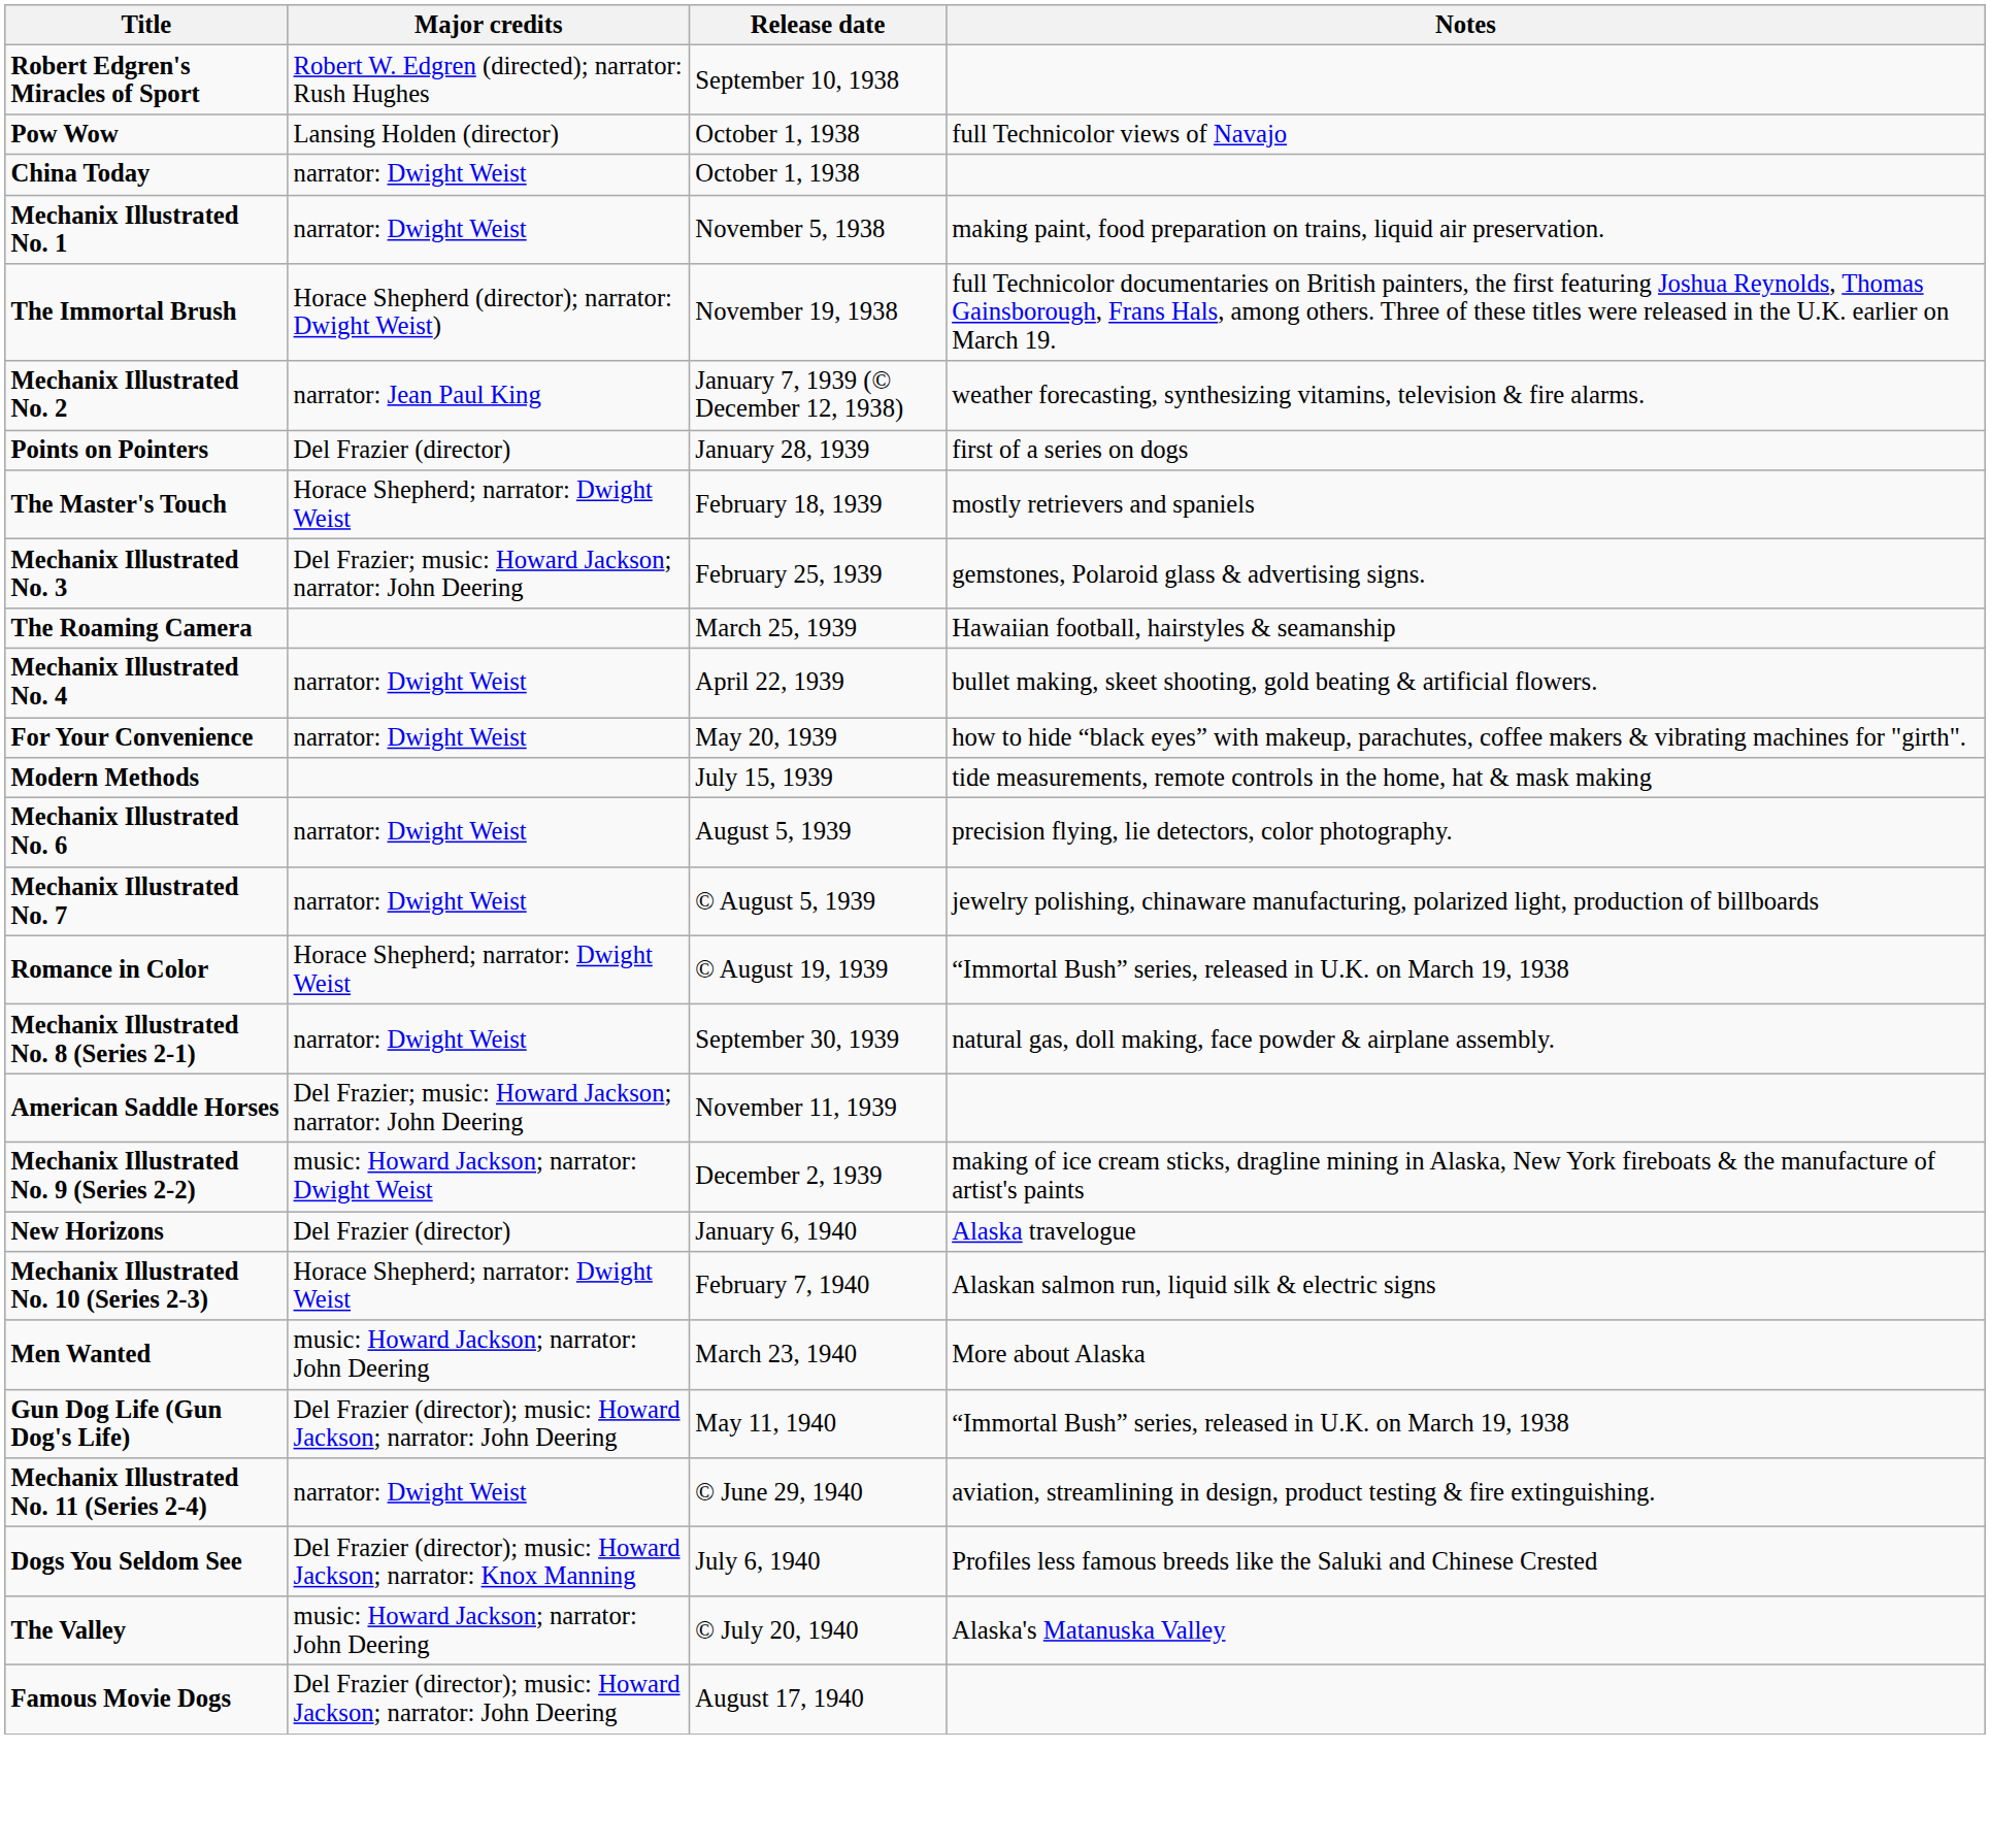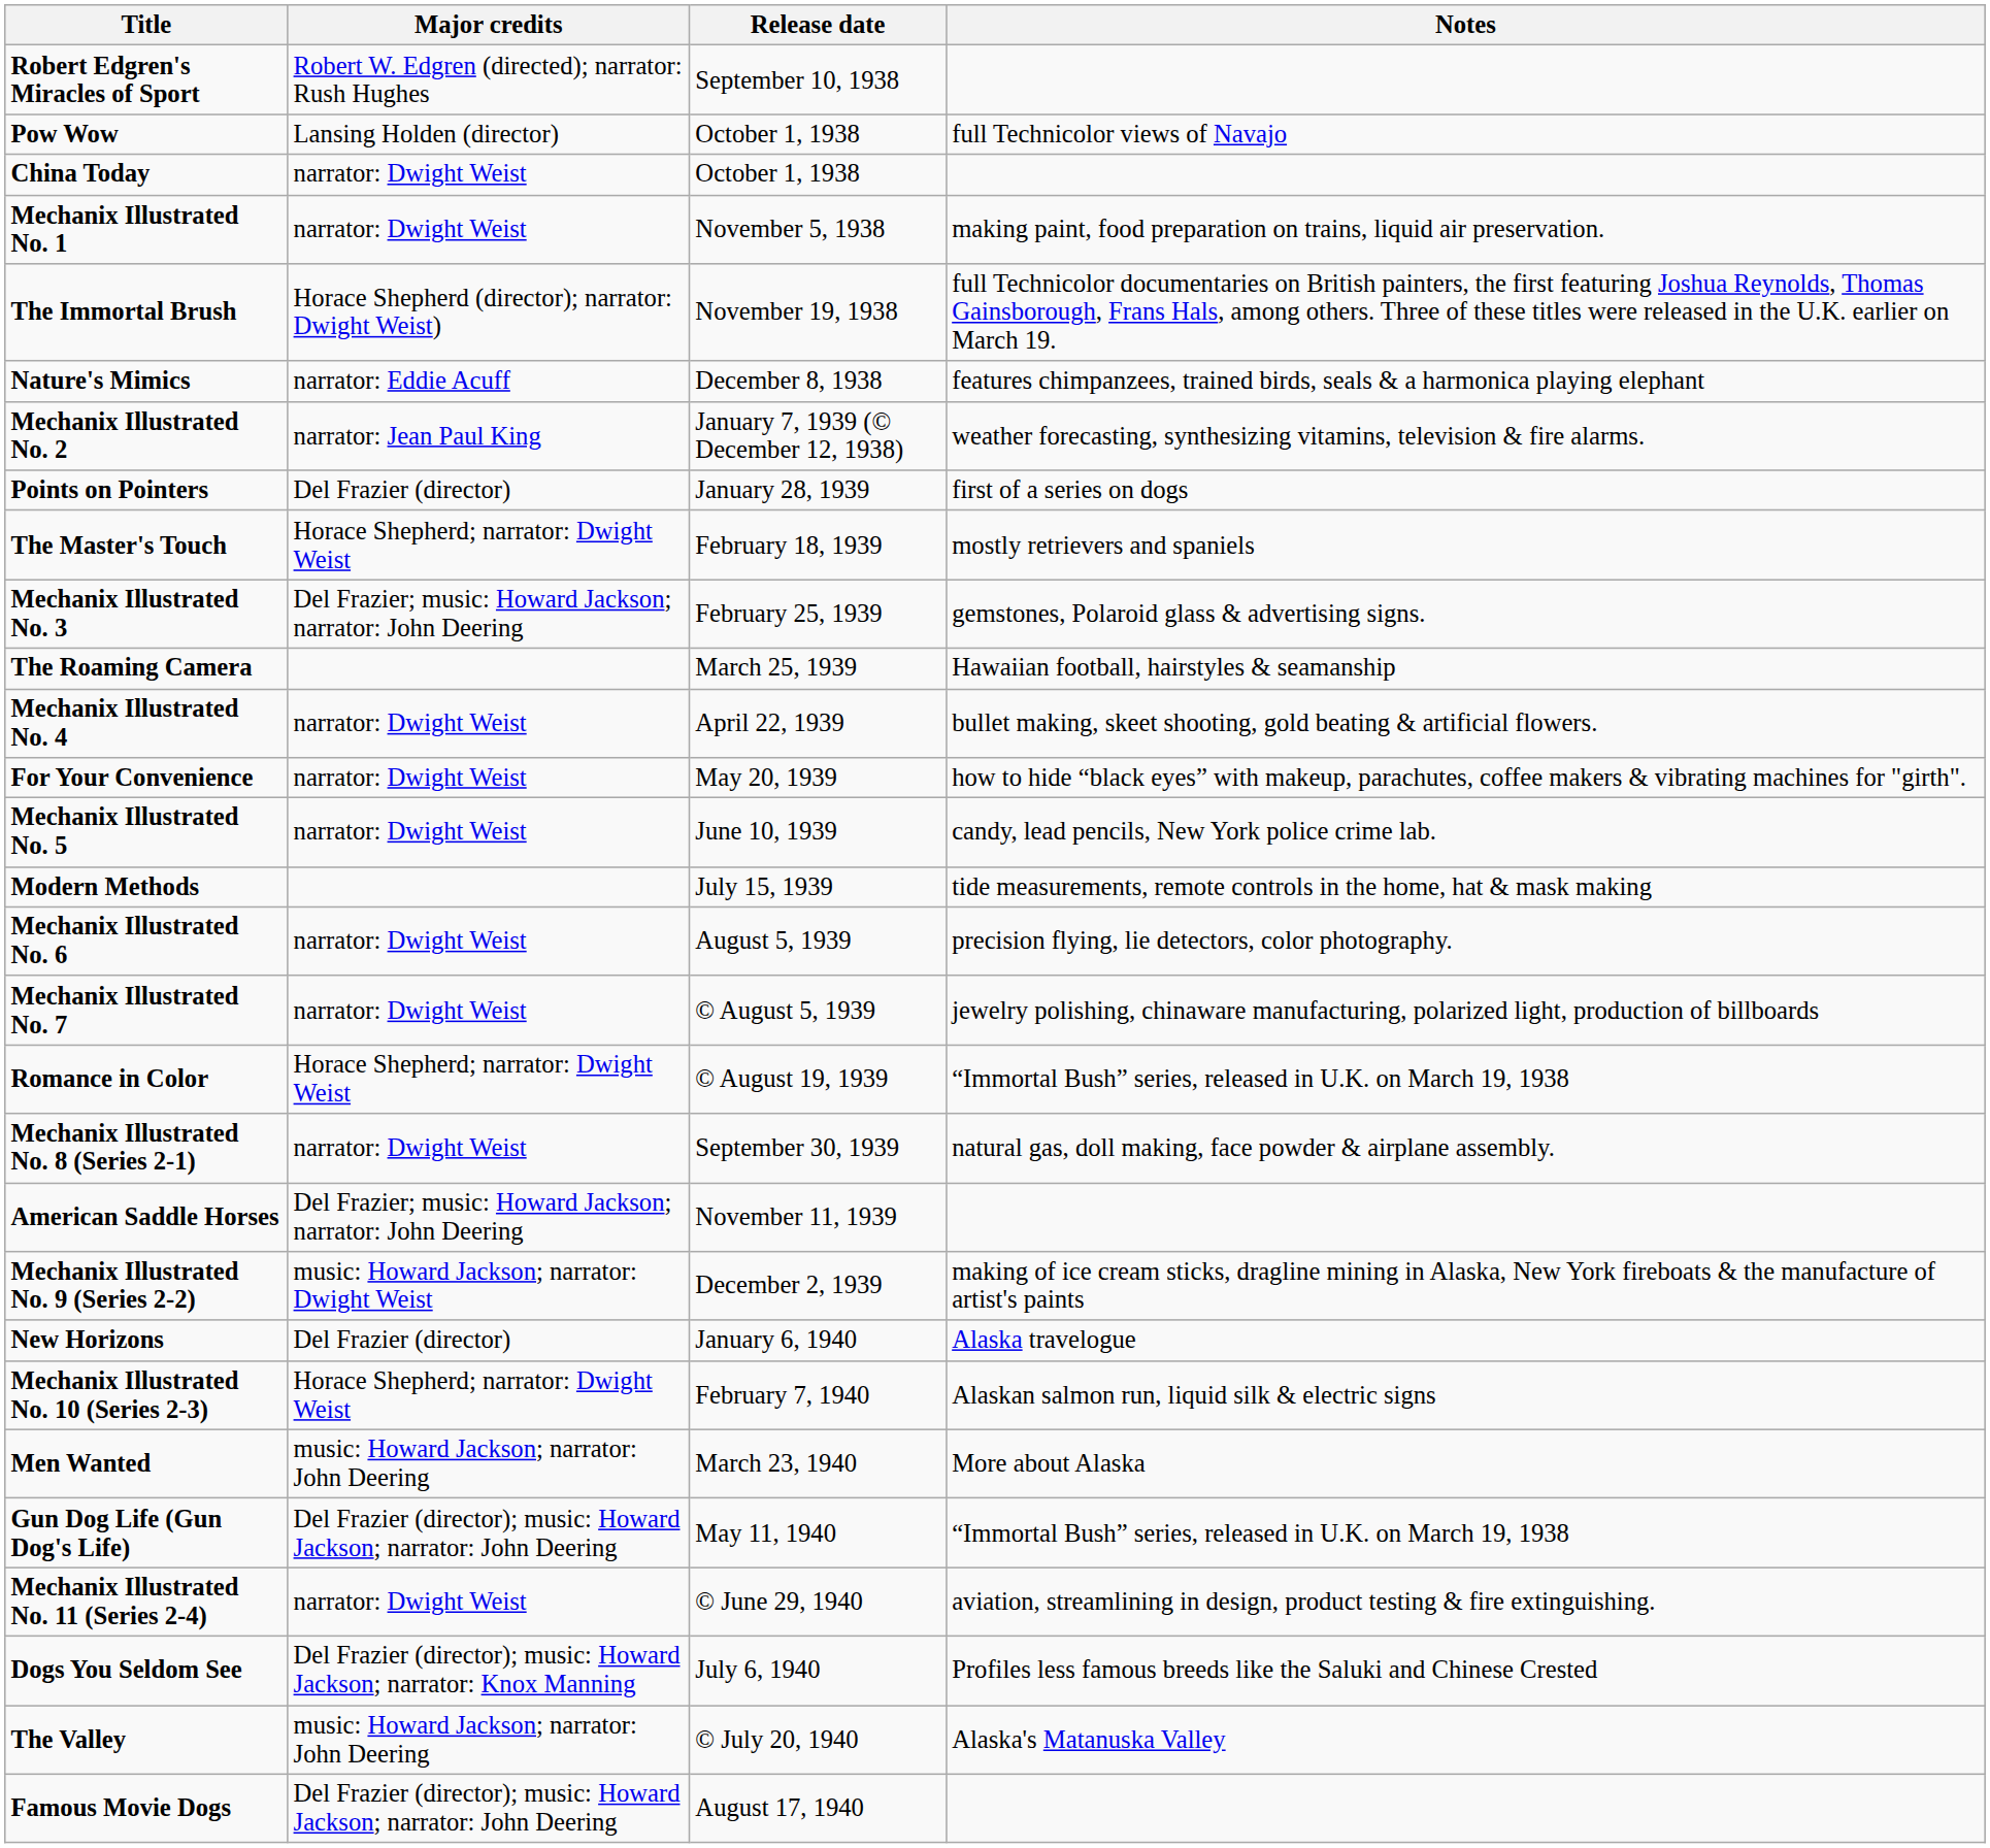 <table class="wikitable sortable" border="1">
 <tr>
 <th>Title</th>
 <th>Major credits</th>
 <th>Release date</th>
 <th>Notes</th>
 </tr>
 <tr>
 <td><strong>Robert Edgren's Miracles of Sport</strong></td>
 <td><a href='#'>Robert W. Edgren</a> (directed); narrator: Rush Hughes</td>
 <td>September 10, 1938</td>
 </tr>
 <tr>
 <td><strong>Pow Wow</strong></td>
 <td>Lansing Holden (director)</td>
 <td>October 1, 1938</td>
 <td>full Technicolor views of <a href='#'>Navajo</a></td>
 </tr>
 <tr>
 <td><strong>China Today</strong></td>
 <td>narrator: <a href='#'>Dwight Weist</a></td>
 <td>October 1, 1938</td>
 </tr>
 <tr>
 <td><strong>Mechanix Illustrated No. 1</strong></td>
 <td>narrator: <a href='#'>Dwight Weist</a></td>
 <td>November 5, 1938</td>
 <td>making paint, food preparation on trains, liquid air preservation.</td>
 </tr>
 <tr>
 <td><strong>The Immortal Brush</strong></td>
 <td>Horace Shepherd (director); narrator: <a href='#'>Dwight Weist</a>)</td>
 <td>November 19, 1938</td>
 <td>full Technicolor documentaries on British painters, the first featuring <a href='#'>Joshua Reynolds</a>, <a href='#'>Thomas Gainsborough</a>, <a href='#'>Frans Hals</a>, among others. Three of these titles were released in the U.K. earlier on March 19.</td>
+</tr>
+<tr>
+<td><strong>Nature's Mimics</strong></td>
+<td>narrator: <a href='#'>Eddie Acuff</a></td>
+<td>December 8, 1938</td>
+<td>features chimpanzees, trained birds, seals & a harmonica playing elephant</td>
 </tr>
 <tr>
 <td><strong>Mechanix Illustrated No. 2</strong></td>
 <td>narrator: <a href='#'>Jean Paul King</a></td>
 <td>January 7, 1939 (© December 12, 1938)</td>
 <td>weather forecasting, synthesizing vitamins, television & fire alarms.</td>
 </tr>
 <tr>
 <td><strong>Points on Pointers</strong></td>
 <td>Del Frazier (director)</td>
 <td>January 28, 1939</td>
 <td>first of a series on dogs</td>
 </tr>
 <tr>
 <td><strong>The Master's Touch</strong></td>
 <td>Horace Shepherd; narrator: <a href='#'>Dwight Weist</a></td>
 <td>February 18, 1939</td>
 <td>mostly retrievers and spaniels</td>
 </tr>
 <tr>
 <td><strong>Mechanix Illustrated No. 3</strong></td>
 <td>Del Frazier; music: <a href='#'>Howard Jackson</a>; narrator: John Deering</td>
 <td>February 25, 1939</td>
 <td>gemstones, Polaroid glass & advertising signs.</td>
 </tr>
 <tr>
 <td><strong>The Roaming Camera</strong></td>
 <td></td>
 <td>March 25, 1939</td>
 <td>Hawaiian football, hairstyles & seamanship</td>
 </tr>
 <tr>
 <td><strong>Mechanix Illustrated No. 4</strong></td>
 <td>narrator: <a href='#'>Dwight Weist</a></td>
 <td>April 22, 1939</td>
 <td>bullet making, skeet shooting, gold beating & artificial flowers.</td>
 </tr>
 <tr>
 <td><strong>For Your Convenience</strong></td>
 <td>narrator: <a href='#'>Dwight Weist</a></td>
 <td>May 20, 1939</td>
 <td>how to hide “black eyes” with makeup, parachutes, coffee makers & vibrating machines for "girth".</td>
+</tr>
+<tr>
+<td><strong>Mechanix Illustrated No. 5</strong></td>
+<td>narrator: <a href='#'>Dwight Weist</a></td>
+<td>June 10, 1939</td>
+<td>candy, lead pencils, New York police crime lab.</td>
 </tr>
 <tr>
 <td><strong>Modern Methods</strong></td>
 <td></td>
 <td>July 15, 1939</td>
 <td>tide measurements, remote controls in the home, hat & mask making</td>
 </tr>
 <tr>
 <td><strong>Mechanix Illustrated No. 6</strong></td>
 <td>narrator: <a href='#'>Dwight Weist</a></td>
 <td>August 5, 1939</td>
 <td>precision flying, lie detectors, color photography.</td>
 </tr>
 <tr>
 <td><strong>Mechanix Illustrated No. 7</strong></td>
 <td>narrator: <a href='#'>Dwight Weist</a></td>
 <td>© August 5, 1939</td>
 <td>jewelry polishing, chinaware manufacturing, polarized light, production of billboards</td>
 </tr>
 <tr>
 <td><strong>Romance in Color</strong></td>
 <td>Horace Shepherd; narrator: <a href='#'>Dwight Weist</a></td>
 <td>© August 19, 1939</td>
 <td>“Immortal Bush” series, released in U.K. on March 19, 1938</td>
 </tr>
 <tr>
 <td><strong>Mechanix Illustrated No. 8 (Series 2-1) </strong></td>
 <td>narrator: <a href='#'>Dwight Weist</a></td>
 <td>September 30, 1939</td>
 <td>natural gas, doll making, face powder & airplane assembly.</td>
 </tr>
 <tr>
 <td><strong>American Saddle Horses</strong></td>
 <td>Del Frazier; music: <a href='#'>Howard Jackson</a>; narrator: John Deering</td>
 <td>November 11, 1939</td>
 </tr>
 <tr>
 <td><strong>Mechanix Illustrated No. 9 (Series 2-2)</strong></td>
 <td>music: <a href='#'>Howard Jackson</a>; narrator: <a href='#'>Dwight Weist</a></td>
 <td>December 2, 1939</td>
 <td>making of ice cream sticks, dragline mining in Alaska, New York fireboats & the manufacture of artist's paints</td>
 </tr>
 <tr>
 <td><strong>New Horizons</strong></td>
 <td>Del Frazier (director)</td>
 <td>January 6, 1940</td>
 <td><a href='#'>Alaska</a> travelogue</td>
 </tr>
 <tr>
 <td><strong>Mechanix Illustrated No. 10 (Series 2-3)</strong></td>
 <td>Horace Shepherd; narrator: <a href='#'>Dwight Weist</a></td>
 <td>February 7, 1940</td>
 <td>Alaskan salmon run, liquid silk & electric signs</td>
 </tr>
 <tr>
 <td><strong>Men Wanted</strong></td>
 <td>music: <a href='#'>Howard Jackson</a>; narrator: John Deering</td>
 <td>March 23, 1940</td>
 <td>More about Alaska</td>
 </tr>
 <tr>
 <td><strong>Gun Dog Life (Gun Dog's Life)</strong></td>
 <td>Del Frazier (director); music: <a href='#'>Howard Jackson</a>; narrator: John Deering</td>
 <td>May 11, 1940</td>
 <td>“Immortal Bush” series, released in U.K. on March 19, 1938</td>
 </tr>
 <tr>
 <td><strong>Mechanix Illustrated No. 11 (Series 2-4)</strong></td>
 <td>narrator: <a href='#'>Dwight Weist</a></td>
 <td>© June 29, 1940</td>
 <td>aviation, streamlining in design, product testing & fire extinguishing.</td>
 </tr>
 <tr>
 <td><strong>Dogs You Seldom See</strong></td>
 <td>Del Frazier (director); music: <a href='#'>Howard Jackson</a>; narrator: <a href='#'>Knox Manning</a></td>
 <td>July 6, 1940</td>
 <td>Profiles less famous breeds like the Saluki and Chinese Crested</td>
 </tr>
 <tr>
 <td><strong>The Valley</strong></td>
 <td>music: <a href='#'>Howard Jackson</a>; narrator: John Deering</td>
 <td>© July 20, 1940</td>
 <td>Alaska's <a href='#'>Matanuska Valley</a></td>
 </tr>
 <tr>
 <td><strong>Famous Movie Dogs</strong></td>
 <td>Del Frazier (director); music: <a href='#'>Howard Jackson</a>; narrator: John Deering</td>
 <td>August 17, 1940</td>
 </tr>
 </table>
